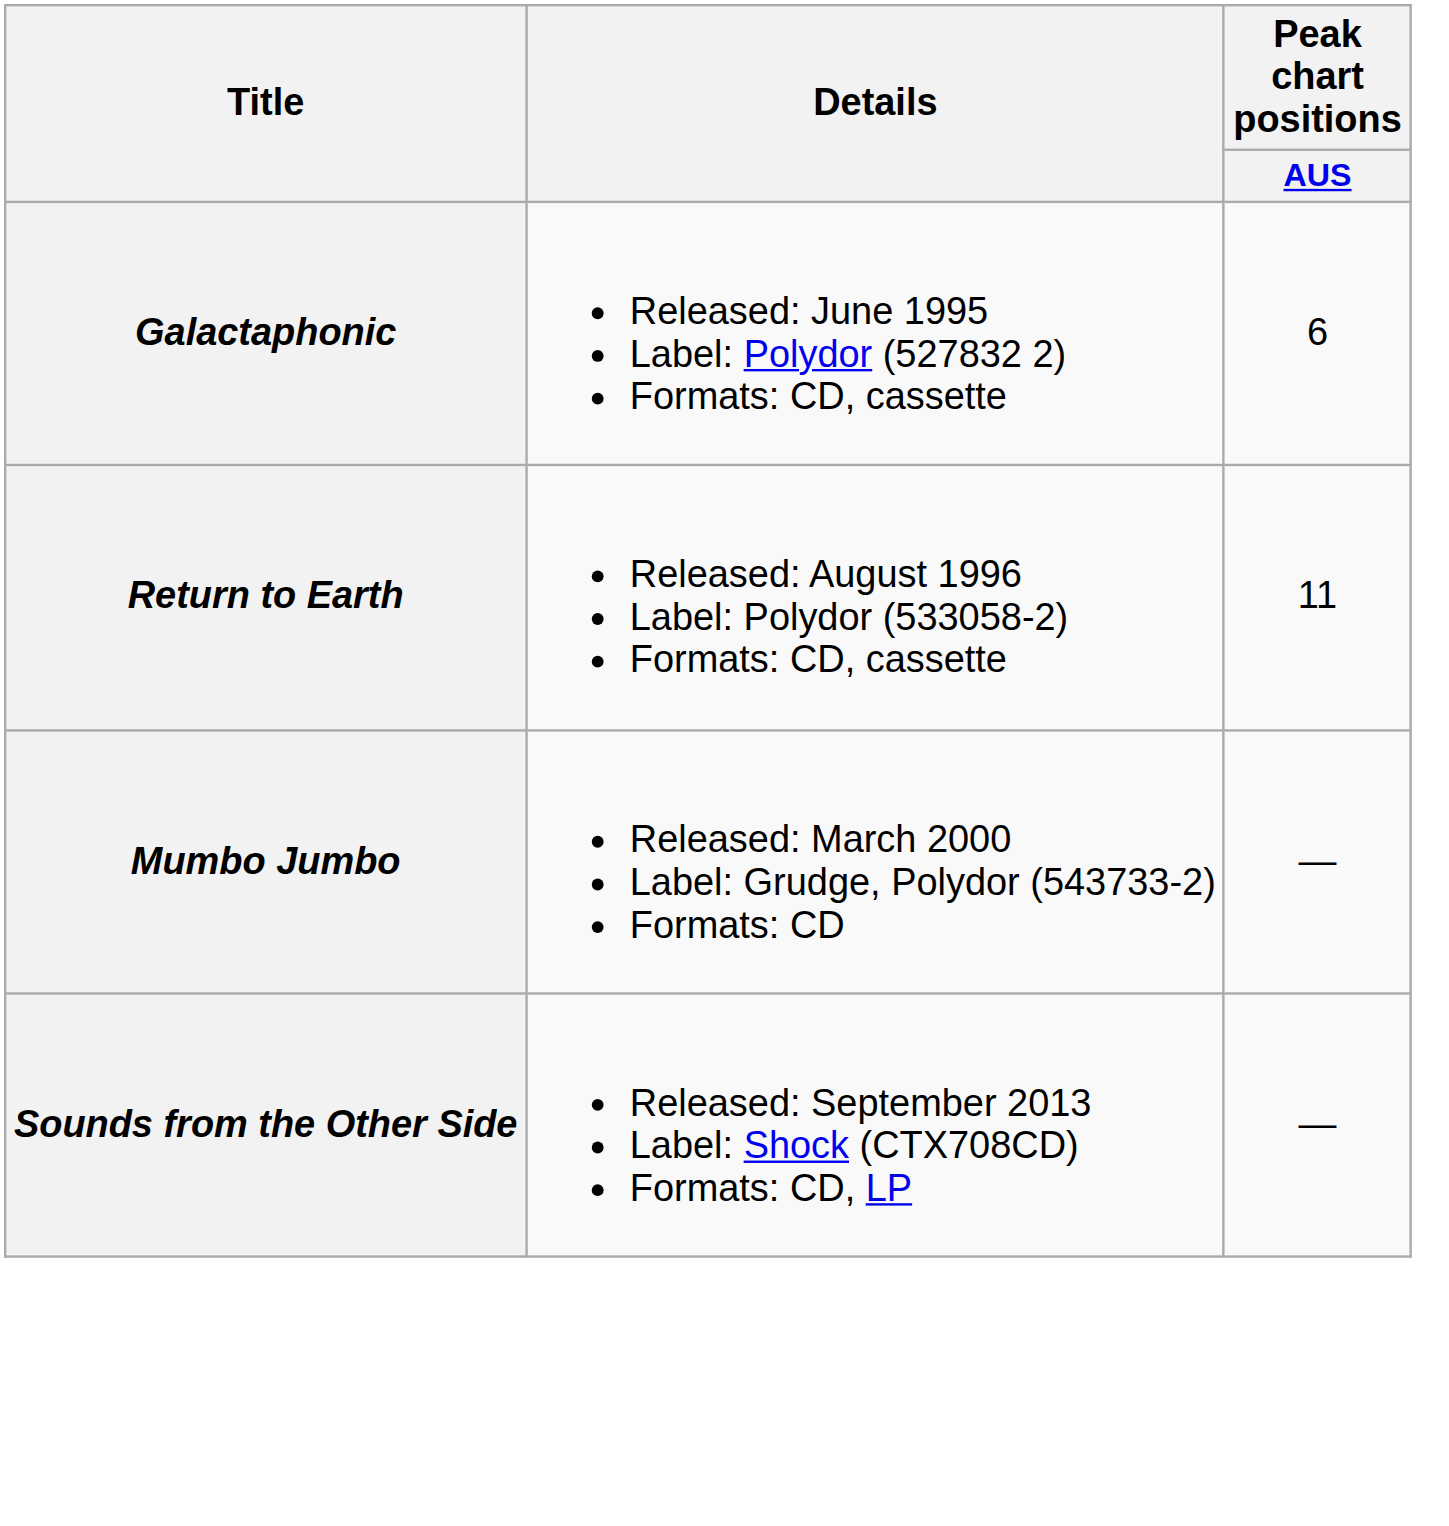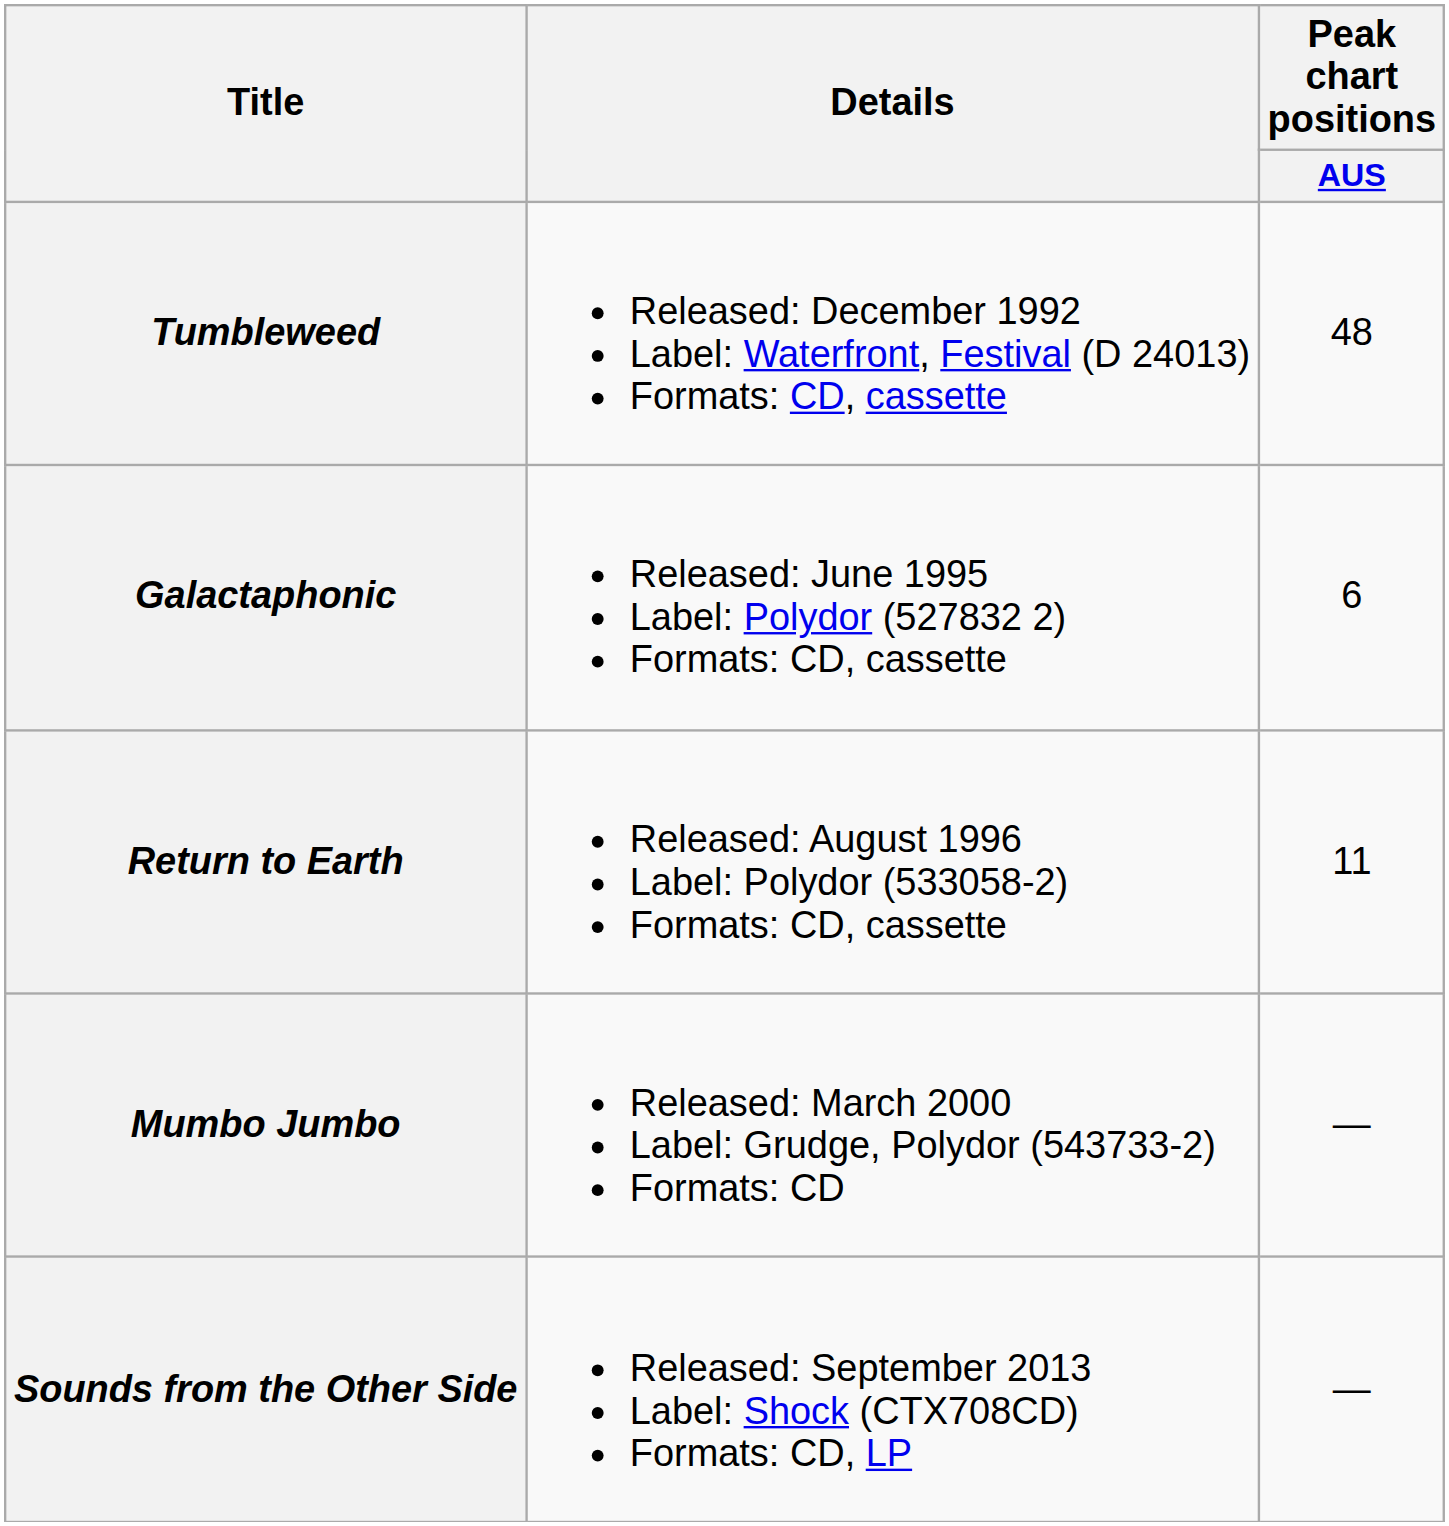 <table class="wikitable plainrowheaders" style="text-align:center;">
 <tr>
 <th rowspan="2">Title</th>
 <th rowspan="2">Details</th>
 <th>Peak chart positions</th>
 </tr>
 <tr>
 <th style="width:3em;font-size:85%;"><a href='#'>AUS</a><br></th>
+</tr>
+<tr>
+<th scope="row"><em>Tumbleweed</em></th>
+<td align="left"><br><ul><li>Released: December 1992</li><li>Label: <a href='#'>Waterfront</a>, <a href='#'>Festival</a> (D 24013)</li><li>Formats: <a href='#'>CD</a>, <a href='#'>cassette</a></li></ul></td>
+<td>48</td>
 </tr>
 <tr>
 <th scope="row"><em>Galactaphonic</em></th>
 <td align="left"><br><ul><li>Released: June 1995</li><li>Label: <a href='#'>Polydor</a> (527832 2)</li><li>Formats: CD, cassette</li></ul></td>
 <td>6</td>
 </tr>
 <tr>
 <th scope="row"><em>Return to Earth</em></th>
 <td align="left"><br><ul><li>Released: August 1996</li><li>Label: Polydor (533058-2)</li><li>Formats: CD, cassette</li></ul></td>
 <td>11</td>
 </tr>
 <tr>
 <th scope="row"><em>Mumbo Jumbo</em></th>
 <td align="left"><br><ul><li>Released: March 2000</li><li>Label: Grudge, Polydor (543733-2)</li><li>Formats: CD</li></ul></td>
 <td>—</td>
 </tr>
 <tr>
 <th scope="row"><em>Sounds from the Other Side</em></th>
 <td align="left"><br><ul><li>Released: September 2013</li><li>Label: <a href='#'>Shock</a> (CTX708CD)</li><li>Formats: CD, <a href='#'>LP</a></li></ul></td>
 <td>—</td>
 </tr>
 </table>
